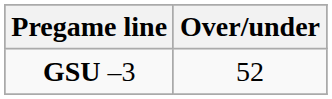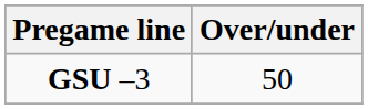 <table class="wikitable">
 <tr align="center">
 <th style=>Pregame line</th>
 <th style=>Over/under</th>
 </tr>
 <tr align="center">
 <td><strong>GSU</strong> –3</td>
-<td>52</td>
+<td>50</td>
 </tr>
 </table>
